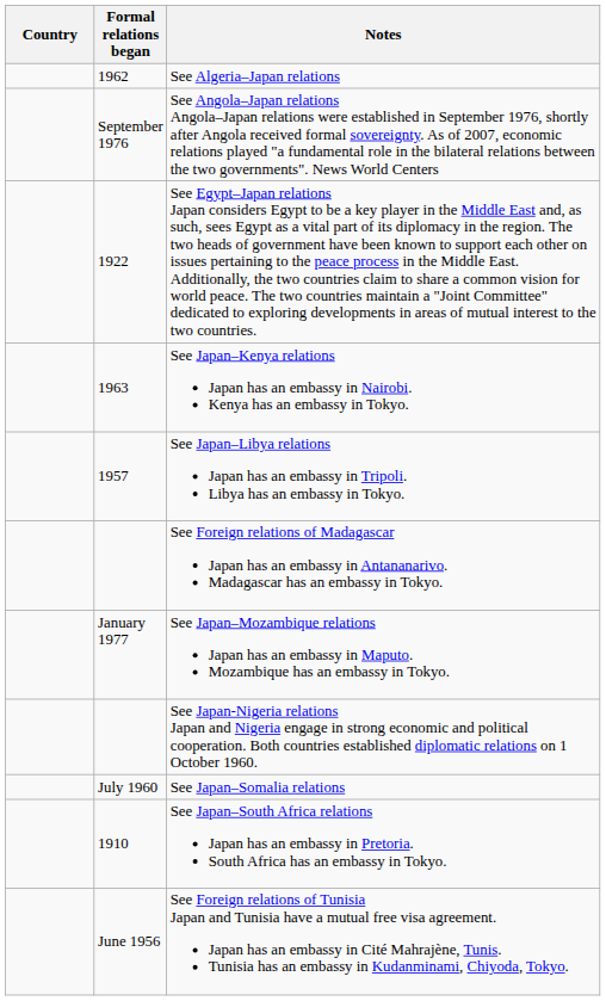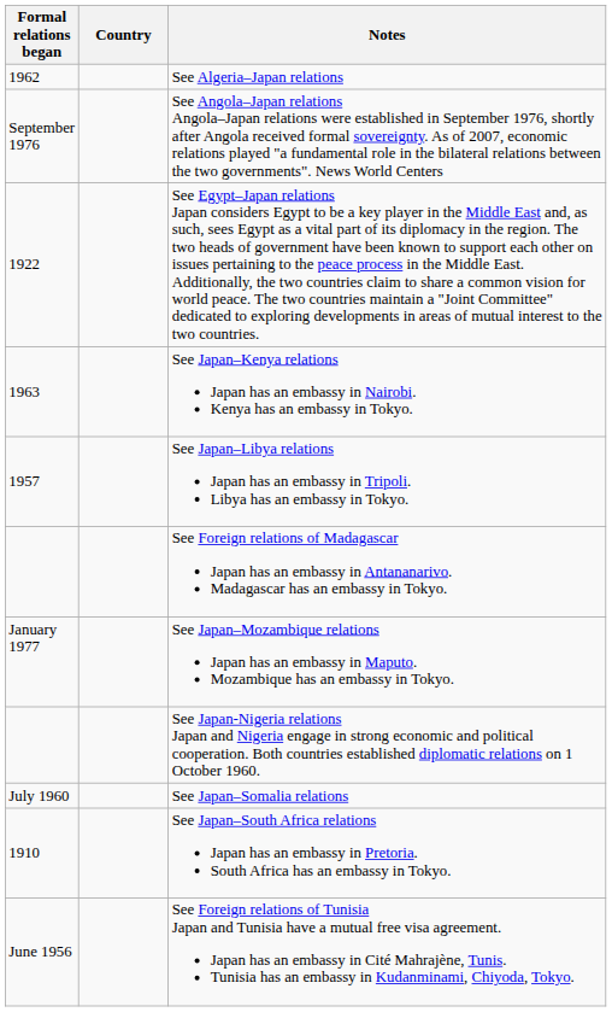 <table class="wikitable sortable" border="1" style="width:100%; margin:auto;">
 <tr>
+<th width="12%">Formal relations began</th>
 <th width="15%">Country</th>
-<th width="12%">Formal relations began</th>
 <th>Notes</th>
 </tr>
 <tr -valign="top">
+<td>1962</td>
 <td></td>
-<td>1962</td>
 <td>See <a href='#'>Algeria–Japan relations</a></td>
 </tr>
 <tr -valign="top">
+<td>September 1976</td>
 <td></td>
-<td>September 1976</td>
 <td>See <a href='#'>Angola–Japan relations</a><br>Angola–Japan relations were established in September 1976, shortly after Angola received formal <a href='#'>sovereignty</a>. As of 2007, economic relations played "a fundamental role in the bilateral relations between the two governments". News World Centers</td>
 </tr>
 <tr -valign="top">
+<td>1922</td>
 <td></td>
-<td>1922</td>
 <td>See <a href='#'>Egypt–Japan relations</a><br>Japan considers Egypt to be a key player in the <a href='#'>Middle East</a> and, as such, sees Egypt as a vital part of its diplomacy in the region. The two heads of government have been known to support each other on issues pertaining to the <a href='#'>peace process</a> in the Middle East.<br>Additionally, the two countries claim to share a common vision for world peace. The two countries maintain a "Joint Committee" dedicated to exploring developments in areas of mutual interest to the two countries.</td>
 </tr>
 <tr -valign="top">
+<td>1963</td>
 <td></td>
-<td>1963</td>
 <td>See <a href='#'>Japan–Kenya relations</a><br><ul><li>Japan has an embassy in <a href='#'>Nairobi</a>.</li><li>Kenya has an embassy in Tokyo.</li></ul></td>
 </tr>
 <tr -valign="top">
+<td>1957</td>
 <td></td>
-<td>1957</td>
 <td>See <a href='#'>Japan–Libya relations</a><br><ul><li>Japan has an embassy in <a href='#'>Tripoli</a>.</li><li>Libya has an embassy in Tokyo.</li></ul></td>
 </tr>
 <tr -valign="top">
 <td></td>
 <td></td>
 <td>See <a href='#'>Foreign relations of Madagascar</a><br><ul><li>Japan has an embassy in <a href='#'>Antananarivo</a>.</li><li>Madagascar has an embassy in Tokyo.</li></ul></td>
 </tr>
 <tr - valign="top">
+<td>January 1977</td>
 <td></td>
-<td>January 1977</td>
 <td>See <a href='#'>Japan–Mozambique relations</a><br><ul><li>Japan has an embassy in <a href='#'>Maputo</a>.</li><li>Mozambique has an embassy in Tokyo.</li></ul></td>
 </tr>
 <tr -valign="top">
 <td></td>
 <td></td>
 <td>See <a href='#'>Japan-Nigeria relations</a><br>Japan and <a href='#'>Nigeria</a> engage in strong economic and political cooperation. Both countries established <a href='#'>diplomatic relations</a> on 1 October 1960.</td>
 </tr>
 <tr -valign="top">
+<td>July 1960</td>
 <td></td>
-<td>July 1960</td>
 <td>See <a href='#'>Japan–Somalia relations</a></td>
 </tr>
 <tr -valign="top">
+<td>1910</td>
 <td></td>
-<td>1910</td>
 <td>See <a href='#'>Japan–South Africa relations</a><br><ul><li>Japan has an embassy in <a href='#'>Pretoria</a>.</li><li>South Africa has an embassy in Tokyo.</li></ul></td>
 </tr>
 <tr -valign="top">
+<td>June 1956</td>
 <td></td>
-<td>June 1956</td>
 <td>See <a href='#'>Foreign relations of Tunisia</a><br>Japan and Tunisia have a mutual free visa agreement.<ul><li>Japan has an embassy in Cité Mahrajène, <a href='#'>Tunis</a>.</li><li>Tunisia has an embassy in <a href='#'>Kudanminami</a>, <a href='#'>Chiyoda</a>, <a href='#'>Tokyo</a>.</li></ul></td>
 </tr>
 </table>
